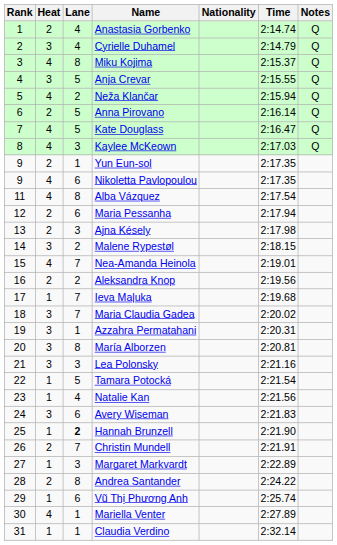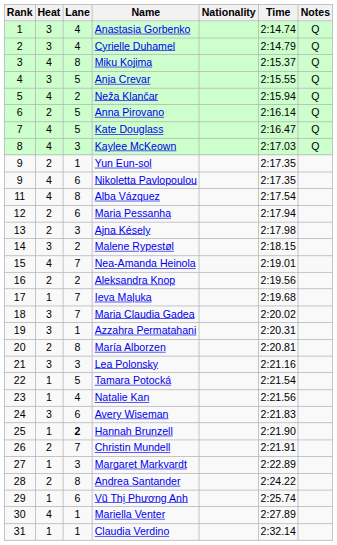 <table class="wikitable sortable" style="text-align:center">
 <tr>
 <th>Rank</th>
 <th>Heat</th>
 <th>Lane</th>
 <th>Name</th>
 <th>Nationality</th>
 <th>Time</th>
 <th>Notes</th>
 </tr>
 <tr bgcolor=ccffcc>
 <td>1</td>
-<td>2</td>
+<td>3</td>
 <td>4</td>
 <td align=left><a href='#'>Anastasia Gorbenko</a></td>
 <td align=left></td>
 <td>2:14.74</td>
 <td>Q</td>
 </tr>
 <tr bgcolor=ccffcc>
 <td>2</td>
 <td>3</td>
 <td>4</td>
 <td align=left><a href='#'>Cyrielle Duhamel</a></td>
 <td align=left></td>
 <td>2:14.79</td>
 <td>Q</td>
 </tr>
 <tr bgcolor=ccffcc>
 <td>3</td>
 <td>4</td>
 <td>8</td>
 <td align=left><a href='#'>Miku Kojima</a></td>
 <td align=left></td>
 <td>2:15.37</td>
 <td>Q</td>
 </tr>
 <tr bgcolor=ccffcc>
 <td>4</td>
 <td>3</td>
 <td>5</td>
 <td align=left><a href='#'>Anja Crevar</a></td>
 <td align=left></td>
 <td>2:15.55</td>
 <td>Q</td>
 </tr>
 <tr bgcolor=ccffcc>
 <td>5</td>
 <td>4</td>
 <td>2</td>
 <td align=left><a href='#'>Neža Klančar</a></td>
 <td align=left></td>
 <td>2:15.94</td>
 <td>Q</td>
 </tr>
 <tr bgcolor=ccffcc>
 <td>6</td>
 <td>2</td>
 <td>5</td>
 <td align=left><a href='#'>Anna Pirovano</a></td>
 <td align=left></td>
 <td>2:16.14</td>
 <td>Q</td>
 </tr>
 <tr bgcolor=ccffcc>
 <td>7</td>
 <td>4</td>
 <td>5</td>
 <td align=left><a href='#'>Kate Douglass</a></td>
 <td align=left></td>
 <td>2:16.47</td>
 <td>Q</td>
 </tr>
 <tr bgcolor=ccffcc>
 <td>8</td>
 <td>4</td>
 <td>3</td>
 <td align=left><a href='#'>Kaylee McKeown</a></td>
 <td align=left></td>
 <td>2:17.03</td>
 <td>Q</td>
 </tr>
 <tr>
 <td>9</td>
 <td>2</td>
 <td>1</td>
 <td align=left><a href='#'>Yun Eun-sol</a></td>
 <td align=left></td>
 <td>2:17.35</td>
 <td></td>
 </tr>
 <tr>
 <td>9</td>
 <td>4</td>
 <td>6</td>
 <td align=left><a href='#'>Nikoletta Pavlopoulou</a></td>
 <td align=left></td>
 <td>2:17.35</td>
 <td></td>
 </tr>
 <tr>
 <td>11</td>
 <td>4</td>
 <td>8</td>
 <td align=left><a href='#'>Alba Vázquez</a></td>
 <td align=left></td>
 <td>2:17.54</td>
 <td></td>
 </tr>
 <tr>
 <td>12</td>
 <td>2</td>
 <td>6</td>
 <td align=left><a href='#'>Maria Pessanha</a></td>
 <td align=left></td>
 <td>2:17.94</td>
 <td></td>
 </tr>
 <tr>
 <td>13</td>
 <td>2</td>
 <td>3</td>
 <td align=left><a href='#'>Ajna Késely</a></td>
 <td align=left></td>
 <td>2:17.98</td>
 <td></td>
 </tr>
 <tr>
 <td>14</td>
 <td>3</td>
 <td>2</td>
 <td align=left><a href='#'>Malene Rypestøl</a></td>
 <td align=left></td>
 <td>2:18.15</td>
 <td></td>
 </tr>
 <tr>
 <td>15</td>
 <td>4</td>
 <td>7</td>
 <td align=left><a href='#'>Nea-Amanda Heinola</a></td>
 <td align=left></td>
 <td>2:19.01</td>
 <td></td>
 </tr>
 <tr>
 <td>16</td>
 <td>2</td>
 <td>2</td>
 <td align=left><a href='#'>Aleksandra Knop</a></td>
 <td align=left></td>
 <td>2:19.56</td>
 <td></td>
 </tr>
 <tr>
 <td>17</td>
 <td>1</td>
 <td>7</td>
 <td align=left><a href='#'>Ieva Maļuka</a></td>
 <td align=left></td>
 <td>2:19.68</td>
 <td></td>
 </tr>
 <tr>
 <td>18</td>
 <td>3</td>
 <td>7</td>
 <td align=left><a href='#'>Maria Claudia Gadea</a></td>
 <td align=left></td>
 <td>2:20.02</td>
 <td></td>
 </tr>
 <tr>
 <td>19</td>
 <td>3</td>
 <td>1</td>
 <td align=left><a href='#'>Azzahra Permatahani</a></td>
 <td align=left></td>
 <td>2:20.31</td>
 <td></td>
 </tr>
 <tr>
 <td>20</td>
-<td>3</td>
+<td>2</td>
 <td>8</td>
 <td align=left><a href='#'>María Alborzen</a></td>
 <td align=left></td>
 <td>2:20.81</td>
 <td></td>
 </tr>
 <tr>
 <td>21</td>
 <td>3</td>
 <td>3</td>
 <td align=left><a href='#'>Lea Polonsky</a></td>
 <td align=left></td>
 <td>2:21.16</td>
 <td></td>
 </tr>
 <tr>
 <td>22</td>
 <td>1</td>
 <td>5</td>
 <td align=left><a href='#'>Tamara Potocká</a></td>
 <td align=left></td>
 <td>2:21.54</td>
 <td></td>
 </tr>
 <tr>
 <td>23</td>
 <td>1</td>
 <td>4</td>
 <td align=left><a href='#'>Natalie Kan</a></td>
 <td align=left></td>
 <td>2:21.56</td>
 <td></td>
 </tr>
 <tr>
 <td>24</td>
 <td>3</td>
 <td>6</td>
 <td align=left><a href='#'>Avery Wiseman</a></td>
 <td align=left></td>
 <td>2:21.83</td>
 <td></td>
 </tr>
 <tr>
 <td>25</td>
 <td>1</td>
 <td><strong>2</strong></td>
 <td align=left><a href='#'>Hannah Brunzell</a></td>
 <td align=left></td>
 <td>2:21.90</td>
 <td></td>
 </tr>
 <tr>
 <td>26</td>
 <td>2</td>
 <td>7</td>
 <td align=left><a href='#'>Christin Mundell</a></td>
 <td align=left></td>
 <td>2:21.91</td>
 <td></td>
 </tr>
 <tr>
 <td>27</td>
 <td>1</td>
 <td>3</td>
 <td align=left><a href='#'>Margaret Markvardt</a></td>
 <td align=left></td>
 <td>2:22.89</td>
 <td></td>
 </tr>
 <tr>
 <td>28</td>
 <td>2</td>
 <td>8</td>
 <td align=left><a href='#'>Andrea Santander</a></td>
 <td align=left></td>
 <td>2:24.22</td>
 <td></td>
 </tr>
 <tr>
 <td>29</td>
 <td>1</td>
 <td>6</td>
 <td align=left><a href='#'>Vũ Thị Phương Anh</a></td>
 <td align=left></td>
 <td>2:25.74</td>
 <td></td>
 </tr>
 <tr>
 <td>30</td>
 <td>4</td>
 <td>1</td>
 <td align=left><a href='#'>Mariella Venter</a></td>
 <td align=left></td>
 <td>2:27.89</td>
 <td></td>
 </tr>
 <tr>
 <td>31</td>
 <td>1</td>
 <td>1</td>
 <td align=left><a href='#'>Claudia Verdino</a></td>
 <td align=left></td>
 <td>2:32.14</td>
 <td></td>
 </tr>
 </table>
